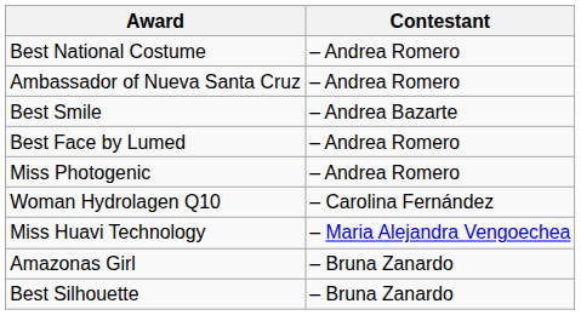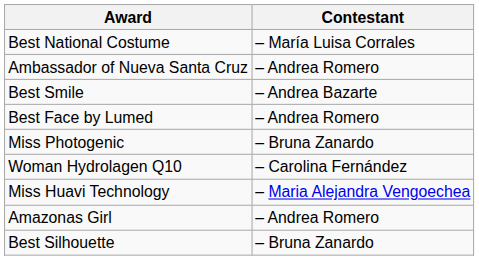 <table class="wikitable sortable" style="font-size:95%;">
 <tr>
 <th>Award</th>
 <th>Contestant</th>
 </tr>
 <tr>
 <td>Best National Costume</td>
-<td> – Andrea Romero</td>
+<td> – María Luisa Corrales</td>
 </tr>
 <tr>
 <td>Ambassador of Nueva Santa Cruz</td>
 <td> – Andrea Romero</td>
 </tr>
 <tr>
 <td>Best Smile</td>
 <td> – Andrea Bazarte</td>
 </tr>
 <tr>
 <td>Best Face by Lumed</td>
 <td> – Andrea Romero</td>
 </tr>
 <tr>
 <td>Miss Photogenic</td>
-<td> – Andrea Romero</td>
+<td> – Bruna Zanardo</td>
 </tr>
 <tr>
 <td>Woman Hydrolagen Q10</td>
 <td> – Carolina Fernández</td>
 </tr>
 <tr>
 <td>Miss Huavi Technology</td>
 <td> – <a href='#'>Maria Alejandra Vengoechea</a></td>
 </tr>
 <tr>
 <td>Amazonas Girl</td>
-<td> – Bruna Zanardo</td>
+<td> – Andrea Romero</td>
 </tr>
 <tr>
 <td>Best Silhouette</td>
 <td> – Bruna Zanardo</td>
 </tr>
 </table>
